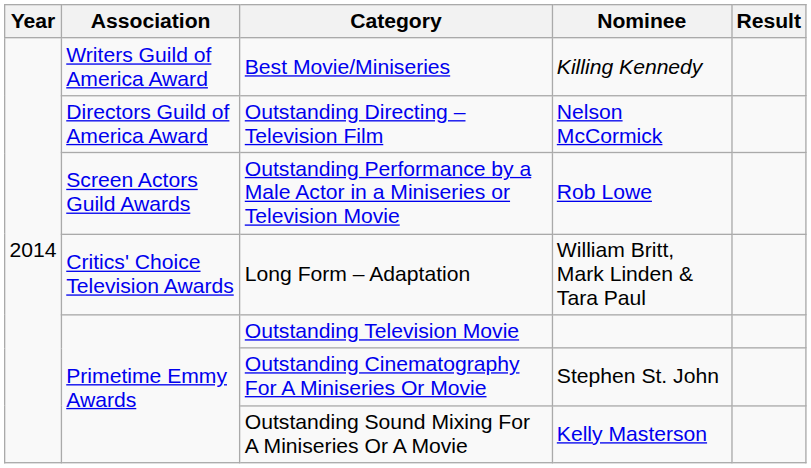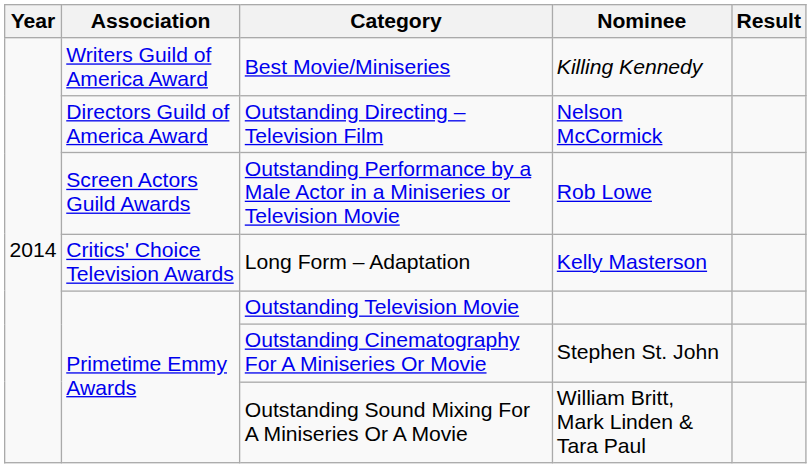 <table class="wikitable sortable">
 <tr>
 <th>Year</th>
 <th>Association</th>
 <th>Category</th>
 <th>Nominee</th>
 <th>Result</th>
 </tr>
 <tr>
 <td rowspan="7">2014</td>
 <td><a href='#'>Writers Guild of America Award</a></td>
 <td><a href='#'>Best Movie/Miniseries</a></td>
 <td><em>Killing Kennedy</em></td>
 <td></td>
 </tr>
 <tr>
 <td><a href='#'>Directors Guild of America Award</a></td>
 <td><a href='#'>Outstanding Directing – Television Film</a></td>
 <td><a href='#'>Nelson McCormick</a></td>
 <td></td>
 </tr>
 <tr>
 <td><a href='#'>Screen Actors Guild Awards</a></td>
 <td><a href='#'>Outstanding Performance by a Male Actor in a Miniseries or Television Movie</a></td>
 <td><a href='#'>Rob Lowe</a></td>
 <td></td>
 </tr>
 <tr>
 <td><a href='#'>Critics' Choice Television Awards</a></td>
 <td>Long Form – Adaptation</td>
-<td>William Britt, Mark Linden & Tara Paul</td>
+<td><a href='#'>Kelly Masterson</a></td>
 <td></td>
 </tr>
 <tr>
 <td rowspan="3"><a href='#'>Primetime Emmy Awards</a></td>
 <td><a href='#'>Outstanding Television Movie</a></td>
 <td></td>
 <td></td>
 </tr>
 <tr>
 <td><a href='#'>Outstanding Cinematography For A Miniseries Or Movie</a></td>
 <td>Stephen St. John</td>
 <td></td>
 </tr>
 <tr>
 <td>Outstanding Sound Mixing For A Miniseries Or A Movie</td>
-<td><a href='#'>Kelly Masterson</a></td>
+<td>William Britt, Mark Linden & Tara Paul</td>
 <td></td>
 </tr>
 </table>
